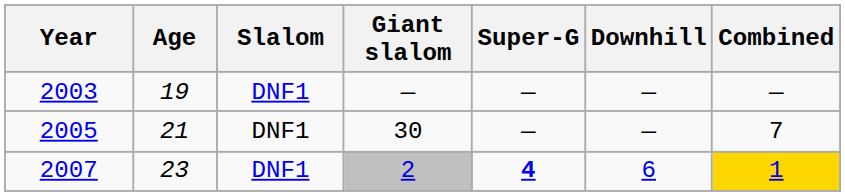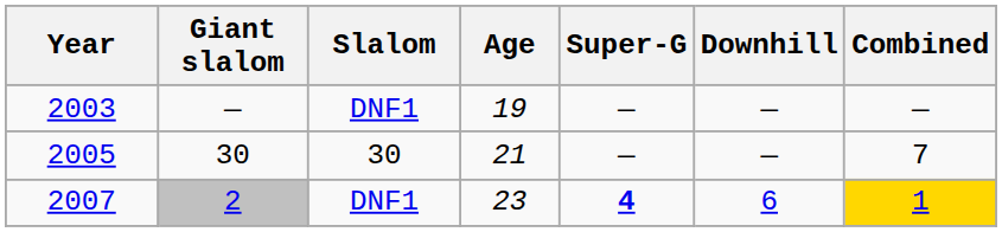 <table class=wikitable style="text-align:center">
 <tr>
 <th>  Year  </th>
+<th> Giant <br> slalom </th>
+<th> Slalom </th>
 <th> Age </th>
-<th> Slalom </th>
-<th> Giant <br> slalom </th>
 <th>Super-G</th>
 <th>Downhill</th>
 <th>Combined</th>
 </tr>
 <tr>
 <td><a href='#'>2003</a></td>
+<td>—</td>
+<td><a href='#'>DNF1</a></td>
 <td><em>19</em></td>
-<td><a href='#'>DNF1</a></td>
-<td>—</td>
 <td>—</td>
 <td>—</td>
 <td>—</td>
 </tr>
 <tr>
 <td><a href='#'>2005</a></td>
+<td>30</td>
+<td>30</td>
 <td><em>21</em></td>
-<td>DNF1</td>
-<td>30</td>
 <td>—</td>
 <td>—</td>
 <td>7</td>
 </tr>
 <tr>
 <td><a href='#'>2007</a></td>
+<td style="background:silver;"><a href='#'>2</a></td>
+<td><a href='#'>DNF1</a></td>
 <td><em>23</em></td>
-<td><a href='#'>DNF1</a></td>
-<td style="background:silver;"><a href='#'>2</a></td>
 <td><strong><a href='#'>4</a></strong></td>
 <td><a href='#'>6</a></td>
 <td style="background:gold"><a href='#'>1</a></td>
 </tr>
 </table>
